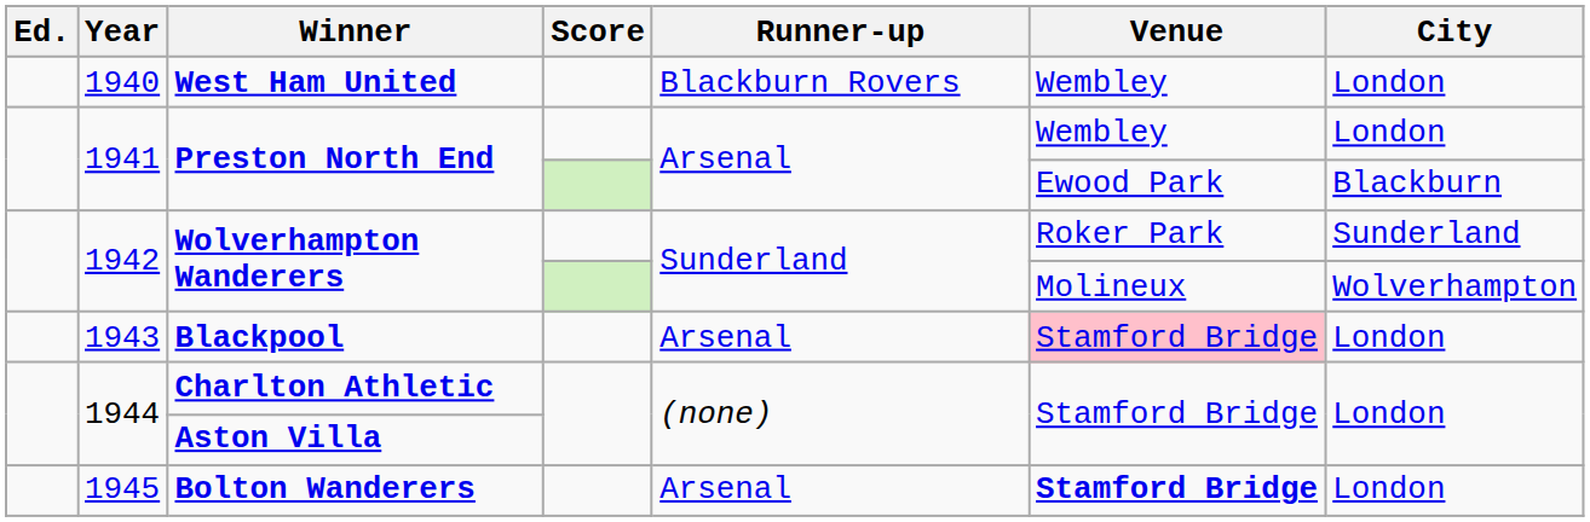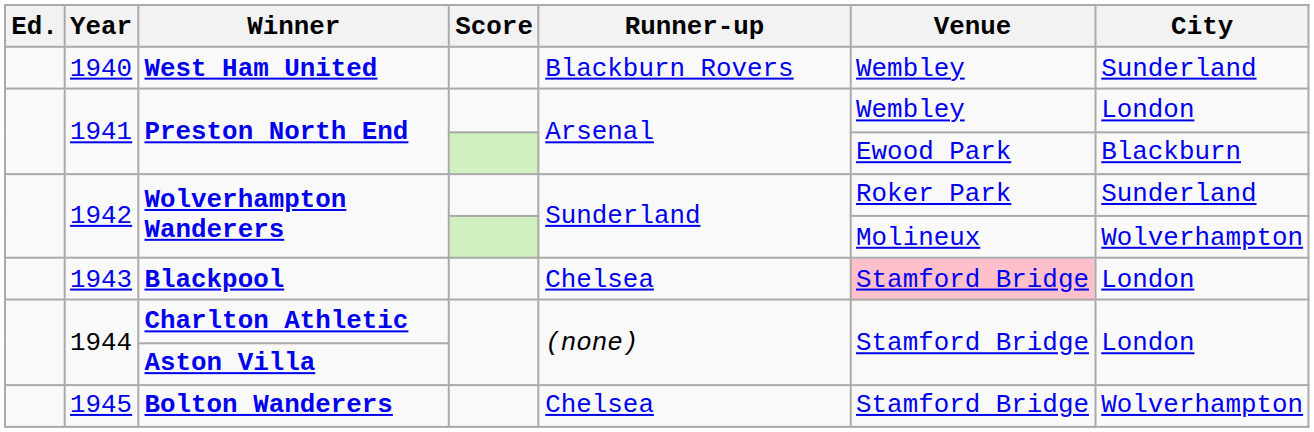 <table class="wikitable sortable" style="text-align: left">
 <tr>
 <th>Ed.</th>
 <th width= px>Year</th>
 <th width=150px>Winner</th>
 <th>Score</th>
 <th width=150px>Runner-up</th>
 <th>Venue</th>
 <th>City</th>
 </tr>
 <tr>
 <td></td>
 <td><a href='#'>1940</a></td>
 <td><strong><a href='#'>West Ham United</a></strong></td>
 <td></td>
 <td><a href='#'>Blackburn Rovers</a></td>
 <td><a href='#'>Wembley</a></td>
-<td><a href='#'>London</a></td>
+<td><a href='#'>Sunderland</a></td>
 </tr>
 <tr>
 <td rowspan=2></td>
 <td rowspan=2><a href='#'>1941</a></td>
 <td rowspan=2><strong><a href='#'>Preston North End</a></strong></td>
 <td></td>
 <td rowspan=2><a href='#'>Arsenal</a></td>
 <td><a href='#'>Wembley</a></td>
 <td><a href='#'>London</a></td>
 </tr>
 <tr>
 <td bgcolor=#d0f0c0></td>
 <td><a href='#'>Ewood Park</a></td>
 <td><a href='#'>Blackburn</a></td>
 </tr>
 <tr>
 <td rowspan=2></td>
 <td rowspan=2><a href='#'>1942</a></td>
 <td rowspan=2><strong><a href='#'>Wolverhampton Wanderers</a></strong></td>
 <td></td>
 <td rowspan=2><a href='#'>Sunderland</a></td>
 <td><a href='#'>Roker Park</a></td>
 <td><a href='#'>Sunderland</a></td>
 </tr>
 <tr>
 <td bgcolor=#d0f0c0></td>
 <td><a href='#'>Molineux</a></td>
 <td><a href='#'>Wolverhampton</a></td>
 </tr>
 <tr>
 <td></td>
 <td><a href='#'>1943</a></td>
 <td><strong><a href='#'>Blackpool</a></strong></td>
 <td></td>
-<td><a href='#'>Arsenal</a></td>
+<td><a href='#'>Chelsea</a></td>
 <td style="background: pink;"><a href='#'>Stamford Bridge</a></td>
 <td><a href='#'>London</a></td>
 </tr>
 <tr>
 <td rowspan=2></td>
 <td rowspan=2>1944</td>
 <td><strong><a href='#'>Charlton Athletic</a></strong> </td>
 <td rowspan=2></td>
 <td rowspan=2><em>(none)</em> </td>
 <td rowspan=2><a href='#'>Stamford Bridge</a></td>
 <td rowspan=2><a href='#'>London</a></td>
 </tr>
 <tr>
 <td><strong><a href='#'>Aston Villa</a></strong> </td>
 </tr>
 <tr>
 <td></td>
 <td><a href='#'>1945</a></td>
 <td><strong><a href='#'>Bolton Wanderers</a></strong></td>
 <td></td>
-<td><a href='#'>Arsenal</a></td>
-<td><strong><a href='#'>Stamford Bridge</a></strong></td>
-<td><a href='#'>London</a></td>
+<td><a href='#'>Chelsea</a></td>
+<td><a href='#'>Stamford Bridge</a></td>
+<td><a href='#'>Wolverhampton</a></td>
 </tr>
 </table>
